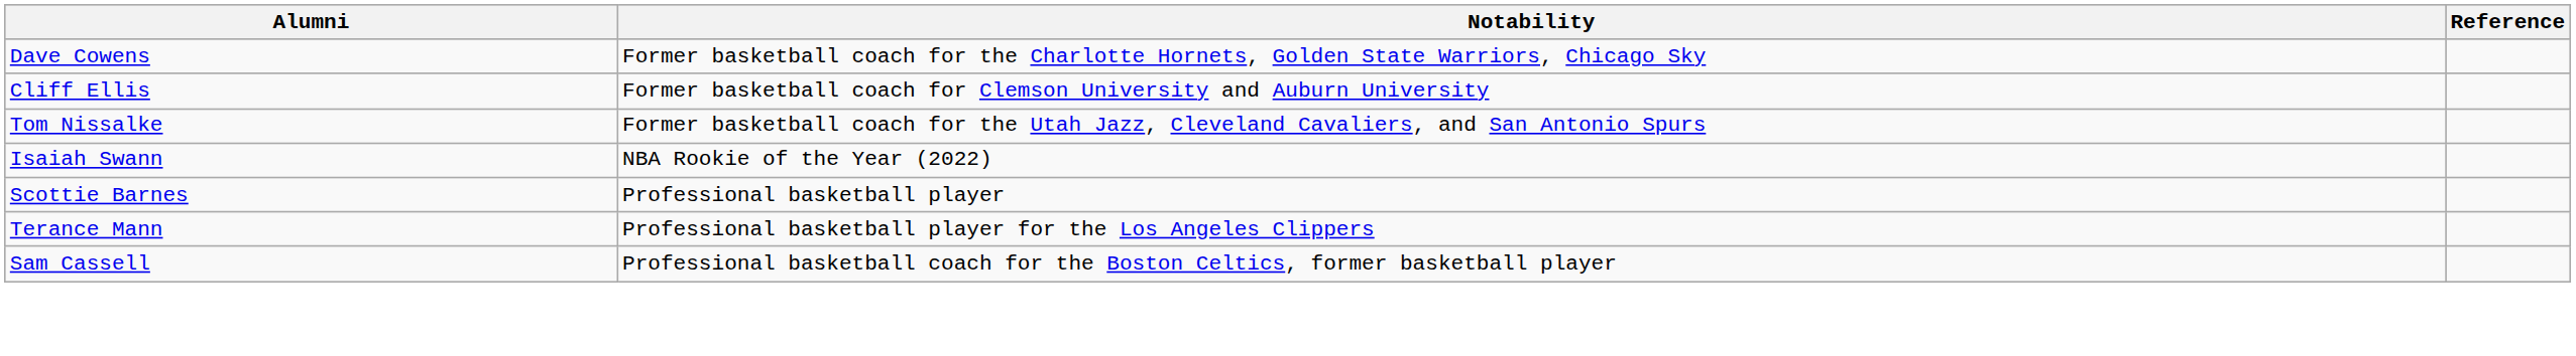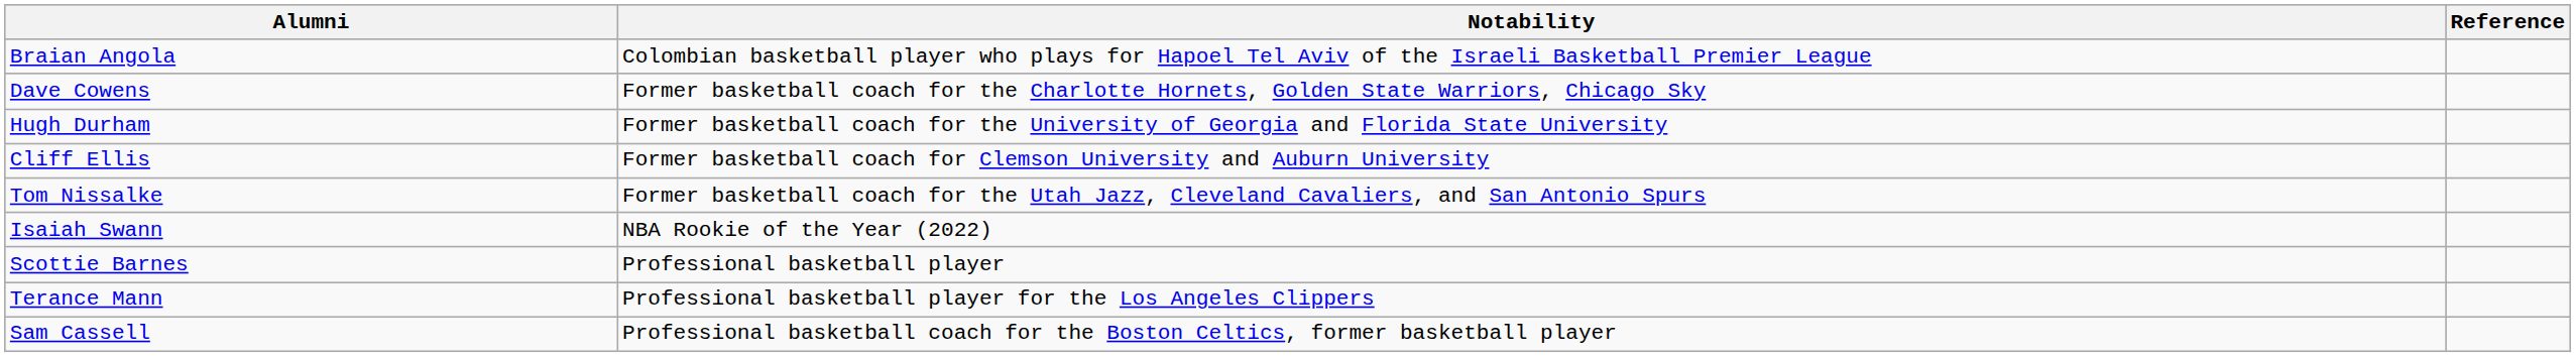 <table class="wikitable vertical-align-top">
 <tr>
 <th style="width:25%;">Alumni</th>
 <th style="width:75%;">Notability</th>
 <th style="width:*;" class="unsortable">Reference</th>
 </tr>
 <tr>
+<td><a href='#'>Braian Angola</a></td>
+<td>Colombian basketball player who plays for <a href='#'>Hapoel Tel Aviv</a> of the <a href='#'>Israeli Basketball Premier League</a></td>
+<td></td>
+</tr>
+<tr>
 <td><a href='#'>Dave Cowens</a></td>
 <td>Former basketball coach for the <a href='#'>Charlotte Hornets</a>, <a href='#'>Golden State Warriors</a>, <a href='#'>Chicago Sky</a></td>
+<td></td>
+</tr>
+<tr>
+<td><a href='#'>Hugh Durham</a></td>
+<td>Former basketball coach for the <a href='#'>University of Georgia</a> and <a href='#'>Florida State University</a></td>
 <td></td>
 </tr>
 <tr>
 <td><a href='#'>Cliff Ellis</a></td>
 <td>Former basketball coach for <a href='#'>Clemson University</a> and <a href='#'>Auburn University</a></td>
 <td></td>
 </tr>
 <tr>
 <td><a href='#'>Tom Nissalke</a></td>
 <td>Former basketball coach for the <a href='#'>Utah Jazz</a>, <a href='#'>Cleveland Cavaliers</a>, and <a href='#'>San Antonio Spurs</a></td>
 <td></td>
 </tr>
 <tr>
 <td><a href='#'>Isaiah Swann</a></td>
 <td>NBA Rookie of the Year (2022)</td>
 <td></td>
 </tr>
 <tr>
 <td><a href='#'>Scottie Barnes</a></td>
 <td>Professional basketball player</td>
 <td></td>
 </tr>
 <tr>
 <td><a href='#'>Terance Mann</a></td>
 <td>Professional basketball player for the <a href='#'>Los Angeles Clippers</a></td>
 <td></td>
 </tr>
 <tr>
 <td><a href='#'>Sam Cassell</a></td>
 <td>Professional basketball coach for the <a href='#'>Boston Celtics</a>, former basketball player</td>
 </tr>
 </table>
